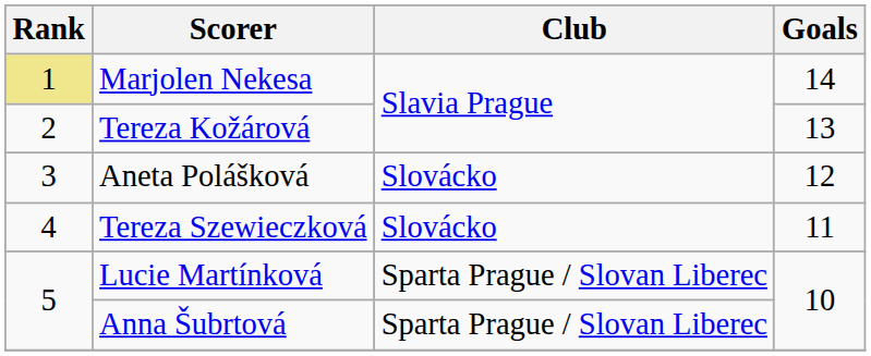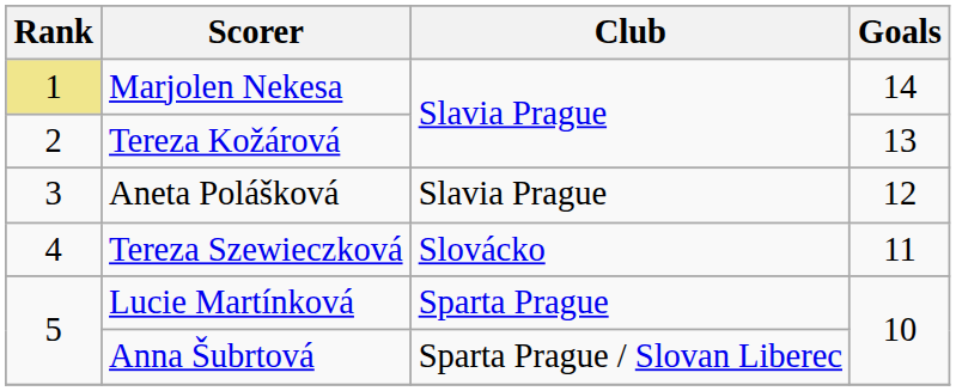 <table class="wikitable" style="text-align:center">
 <tr>
 <th>Rank</th>
 <th>Scorer</th>
 <th>Club</th>
 <th>Goals</th>
 </tr>
 <tr>
 <td style="background: khaki;">1</td>
 <td align="left"> <a href='#'>Marjolen Nekesa</a></td>
 <td align="left" rowspan="2"><a href='#'>Slavia Prague</a></td>
 <td>14</td>
 </tr>
 <tr>
 <td>2</td>
 <td align="left"> <a href='#'>Tereza Kožárová</a></td>
 <td>13</td>
 </tr>
 <tr>
 <td>3</td>
 <td align="left"> Aneta Polášková</td>
-<td align="left"><a href='#'>Slovácko</a></td>
+<td align="left">Slavia Prague</td>
 <td>12</td>
 </tr>
 <tr>
 <td>4</td>
 <td align="left"> <a href='#'>Tereza Szewieczková</a></td>
 <td align="left"><a href='#'>Slovácko</a></td>
 <td>11</td>
 </tr>
 <tr>
 <td rowspan="2">5</td>
 <td align="left"> <a href='#'>Lucie Martínková</a></td>
-<td align="left">Sparta Prague / <a href='#'> Slovan Liberec</a></td>
+<td align="left"><a href='#'>Sparta Prague</a></td>
 <td rowspan="2">10</td>
 </tr>
 <tr>
 <td align="left"> <a href='#'>Anna Šubrtová</a></td>
 <td align="left">Sparta Prague / <a href='#'> Slovan Liberec</a></td>
 </tr>
 <tr>
 </tr>
 </table>
